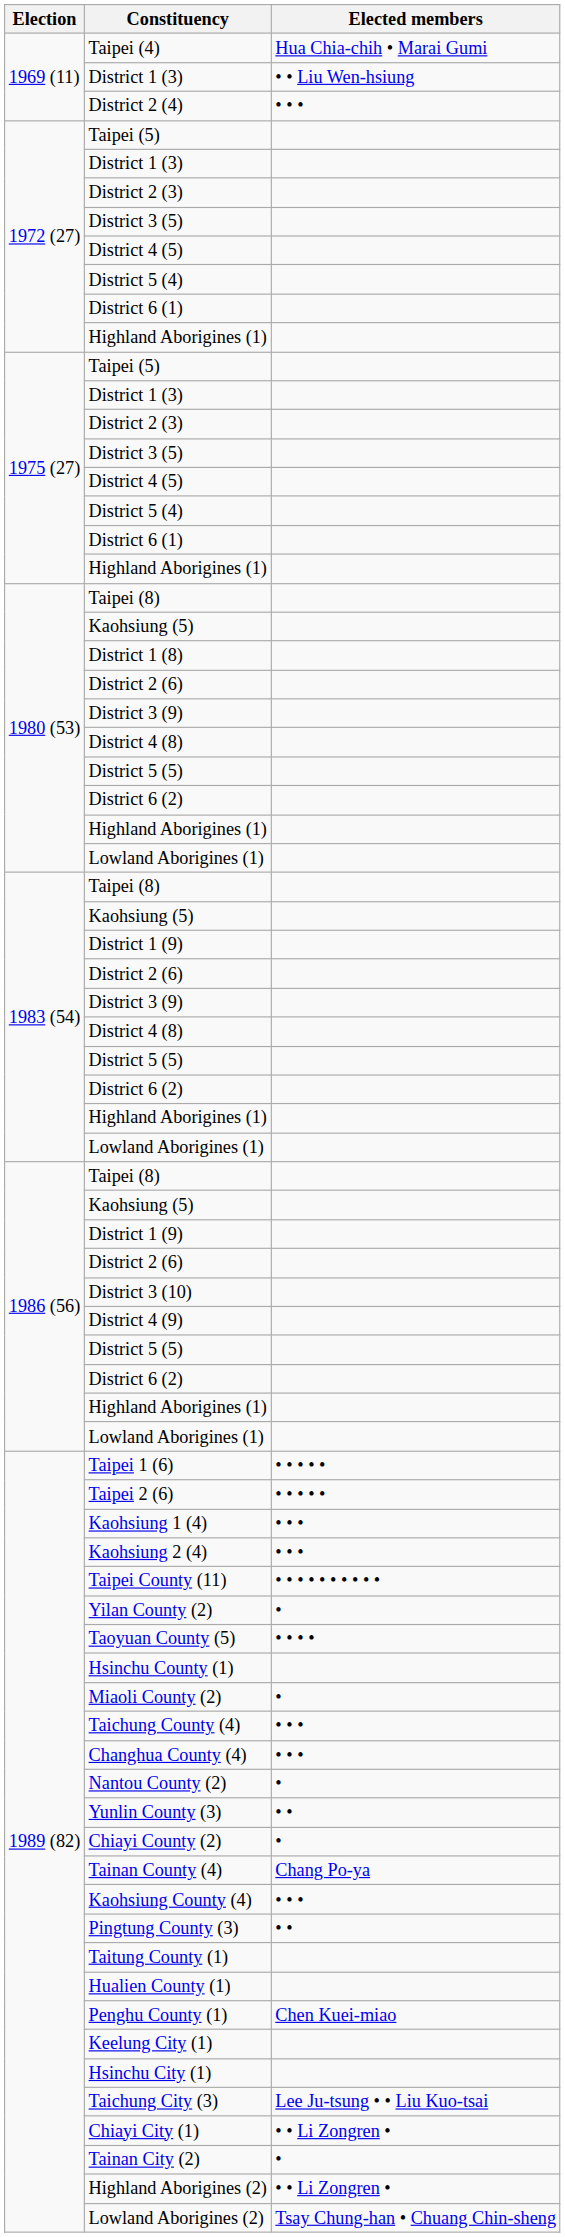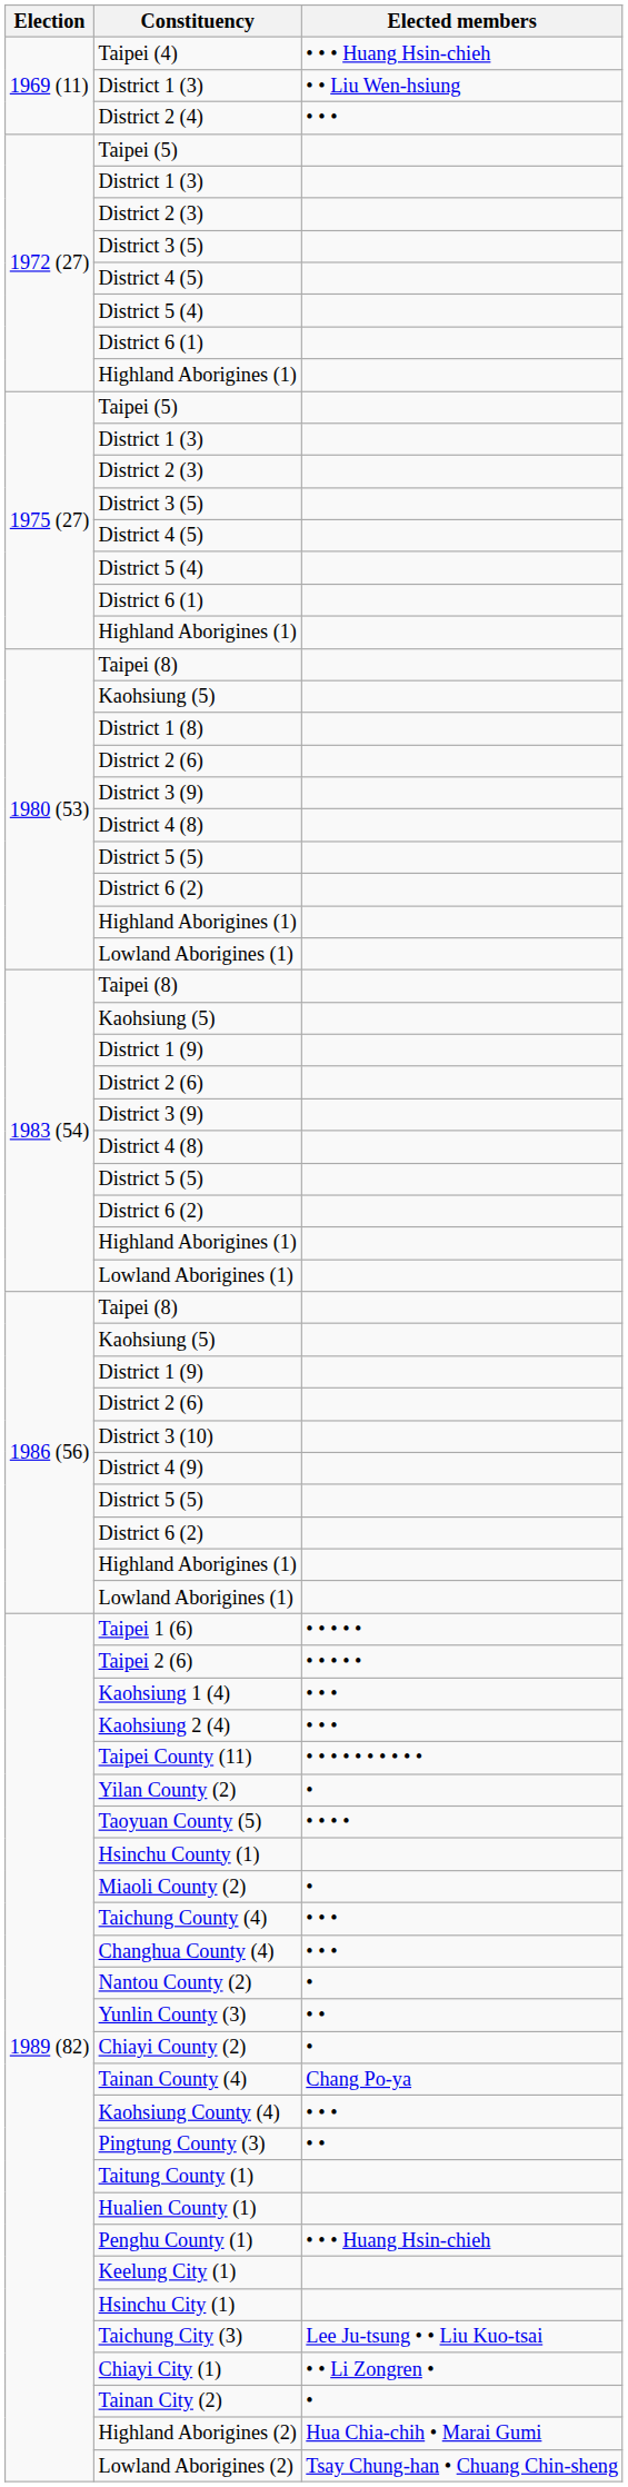 <table class=wikitable>
 <tr>
 <th>Election</th>
 <th>Constituency</th>
 <th>Elected members</th>
 </tr>
 <tr>
 <td rowspan=3><a href='#'>1969</a> (11)</td>
 <td>Taipei (4)</td>
-<td><a href='#'>Hua Chia-chih</a> • <a href='#'>Marai Gumi</a></td>
+<td> •  •  • <a href='#'>Huang Hsin-chieh</a></td>
 </tr>
 <tr>
 <td>District 1 (3)</td>
 <td> •  • <a href='#'>Liu Wen-hsiung</a></td>
 </tr>
 <tr>
 <td>District 2 (4)</td>
 <td> •  •  • </td>
 </tr>
 <tr>
 <td rowspan=8><a href='#'>1972</a> (27)</td>
 <td>Taipei (5)</td>
 <td></td>
 </tr>
 <tr>
 <td>District 1 (3)</td>
 <td></td>
 </tr>
 <tr>
 <td>District 2 (3)</td>
 <td></td>
 </tr>
 <tr>
 <td>District 3 (5)</td>
 <td></td>
 </tr>
 <tr>
 <td>District 4 (5)</td>
 <td></td>
 </tr>
 <tr>
 <td>District 5 (4)</td>
 <td></td>
 </tr>
 <tr>
 <td>District 6 (1)</td>
 <td></td>
 </tr>
 <tr>
 <td>Highland Aborigines (1)</td>
 <td></td>
 </tr>
 <tr>
 <td rowspan=8><a href='#'>1975</a> (27)</td>
 <td>Taipei (5)</td>
 <td></td>
 </tr>
 <tr>
 <td>District 1 (3)</td>
 <td></td>
 </tr>
 <tr>
 <td>District 2 (3)</td>
 <td></td>
 </tr>
 <tr>
 <td>District 3 (5)</td>
 <td></td>
 </tr>
 <tr>
 <td>District 4 (5)</td>
 <td></td>
 </tr>
 <tr>
 <td>District 5 (4)</td>
 <td></td>
 </tr>
 <tr>
 <td>District 6 (1)</td>
 <td></td>
 </tr>
 <tr>
 <td>Highland Aborigines (1)</td>
 <td></td>
 </tr>
 <tr>
 <td rowspan=10><a href='#'>1980</a> (53)</td>
 <td>Taipei (8)</td>
 <td></td>
 </tr>
 <tr>
 <td>Kaohsiung (5)</td>
 <td></td>
 </tr>
 <tr>
 <td>District 1 (8)</td>
 <td></td>
 </tr>
 <tr>
 <td>District 2 (6)</td>
 <td></td>
 </tr>
 <tr>
 <td>District 3 (9)</td>
 <td></td>
 </tr>
 <tr>
 <td>District 4 (8)</td>
 <td></td>
 </tr>
 <tr>
 <td>District 5 (5)</td>
 <td></td>
 </tr>
 <tr>
 <td>District 6 (2)</td>
 <td></td>
 </tr>
 <tr>
 <td>Highland Aborigines (1)</td>
 <td></td>
 </tr>
 <tr>
 <td>Lowland Aborigines (1)</td>
 <td></td>
 </tr>
 <tr>
 <td rowspan=10><a href='#'>1983</a> (54)</td>
 <td>Taipei (8)</td>
 <td></td>
 </tr>
 <tr>
 <td>Kaohsiung (5)</td>
 <td></td>
 </tr>
 <tr>
 <td>District 1 (9)</td>
 <td></td>
 </tr>
 <tr>
 <td>District 2 (6)</td>
 <td></td>
 </tr>
 <tr>
 <td>District 3 (9)</td>
 <td></td>
 </tr>
 <tr>
 <td>District 4 (8)</td>
 <td></td>
 </tr>
 <tr>
 <td>District 5 (5)</td>
 <td></td>
 </tr>
 <tr>
 <td>District 6 (2)</td>
 <td></td>
 </tr>
 <tr>
 <td>Highland Aborigines (1)</td>
 <td></td>
 </tr>
 <tr>
 <td>Lowland Aborigines (1)</td>
 <td></td>
 </tr>
 <tr>
 <td rowspan=10><a href='#'>1986</a> (56)</td>
 <td>Taipei (8)</td>
 <td></td>
 </tr>
 <tr>
 <td>Kaohsiung (5)</td>
 <td></td>
 </tr>
 <tr>
 <td>District 1 (9)</td>
 <td></td>
 </tr>
 <tr>
 <td>District 2 (6)</td>
 <td></td>
 </tr>
 <tr>
 <td>District 3 (10)</td>
 <td></td>
 </tr>
 <tr>
 <td>District 4 (9)</td>
 <td></td>
 </tr>
 <tr>
 <td>District 5 (5)</td>
 <td></td>
 </tr>
 <tr>
 <td>District 6 (2)</td>
 <td></td>
 </tr>
 <tr>
 <td>Highland Aborigines (1)</td>
 <td></td>
 </tr>
 <tr>
 <td>Lowland Aborigines (1)</td>
 <td></td>
 </tr>
 <tr>
 <td rowspan=27><a href='#'>1989</a> (82)</td>
 <td><a href='#'>Taipei</a> 1 (6)</td>
 <td> •  •  •  •  • </td>
 </tr>
 <tr>
 <td><a href='#'>Taipei</a> 2 (6)</td>
 <td> •  •  •  •  • </td>
 </tr>
 <tr>
 <td><a href='#'>Kaohsiung</a> 1 (4)</td>
 <td> •  •  • </td>
 </tr>
 <tr>
 <td><a href='#'>Kaohsiung</a> 2 (4)</td>
 <td> •  •  • </td>
 </tr>
 <tr>
 <td><a href='#'>Taipei County</a> (11)</td>
 <td> •  •  •  •  •  •  •  •  •  • </td>
 </tr>
 <tr>
 <td><a href='#'>Yilan County</a> (2)</td>
 <td> • </td>
 </tr>
 <tr>
 <td><a href='#'>Taoyuan County</a> (5)</td>
 <td> •  •  •  • </td>
 </tr>
 <tr>
 <td><a href='#'>Hsinchu County</a> (1)</td>
 <td></td>
 </tr>
 <tr>
 <td><a href='#'>Miaoli County</a> (2)</td>
 <td> • </td>
 </tr>
 <tr>
 <td><a href='#'>Taichung County</a> (4)</td>
 <td> •  •  • </td>
 </tr>
 <tr>
 <td><a href='#'>Changhua County</a> (4)</td>
 <td> •  •  • </td>
 </tr>
 <tr>
 <td><a href='#'>Nantou County</a> (2)</td>
 <td> • </td>
 </tr>
 <tr>
 <td><a href='#'>Yunlin County</a> (3)</td>
 <td> •  • </td>
 </tr>
 <tr>
 <td><a href='#'>Chiayi County</a> (2)</td>
 <td> • </td>
 </tr>
 <tr>
 <td><a href='#'>Tainan County</a> (4)</td>
 <td><a href='#'>Chang Po-ya</a></td>
 </tr>
 <tr>
 <td><a href='#'>Kaohsiung County</a> (4)</td>
 <td> •  •  • </td>
 </tr>
 <tr>
 <td><a href='#'>Pingtung County</a> (3)</td>
 <td> •  • </td>
 </tr>
 <tr>
 <td><a href='#'>Taitung County</a> (1)</td>
 <td></td>
 </tr>
 <tr>
 <td><a href='#'>Hualien County</a> (1)</td>
 <td></td>
 </tr>
 <tr>
 <td><a href='#'>Penghu County</a> (1)</td>
-<td><a href='#'>Chen Kuei-miao</a></td>
+<td> •  •  • <a href='#'>Huang Hsin-chieh</a></td>
 </tr>
 <tr>
 <td><a href='#'>Keelung City</a> (1)</td>
 <td></td>
 </tr>
 <tr>
 <td><a href='#'>Hsinchu City</a> (1)</td>
 <td></td>
 </tr>
 <tr>
 <td><a href='#'>Taichung City</a> (3)</td>
 <td><a href='#'>Lee Ju-tsung</a> •  • <a href='#'>Liu Kuo-tsai</a></td>
 </tr>
 <tr>
 <td><a href='#'>Chiayi City</a> (1)</td>
 <td> •  • <a href='#'>Li Zongren</a> • </td>
 </tr>
 <tr>
 <td><a href='#'>Tainan City</a> (2)</td>
 <td> • </td>
 </tr>
 <tr>
 <td>Highland Aborigines (2)</td>
-<td> •  • <a href='#'>Li Zongren</a> • </td>
+<td><a href='#'>Hua Chia-chih</a> • <a href='#'>Marai Gumi</a></td>
 </tr>
 <tr>
 <td>Lowland Aborigines (2)</td>
 <td><a href='#'>Tsay Chung-han</a> • <a href='#'>Chuang Chin-sheng</a></td>
 </tr>
 </table>
